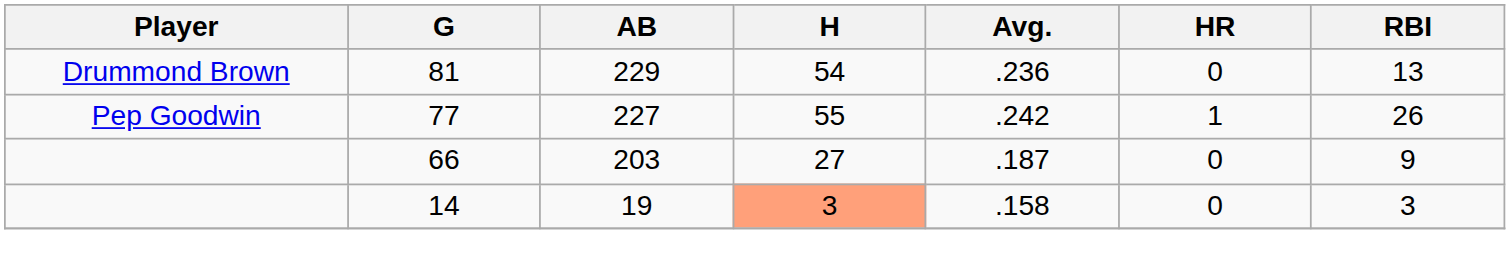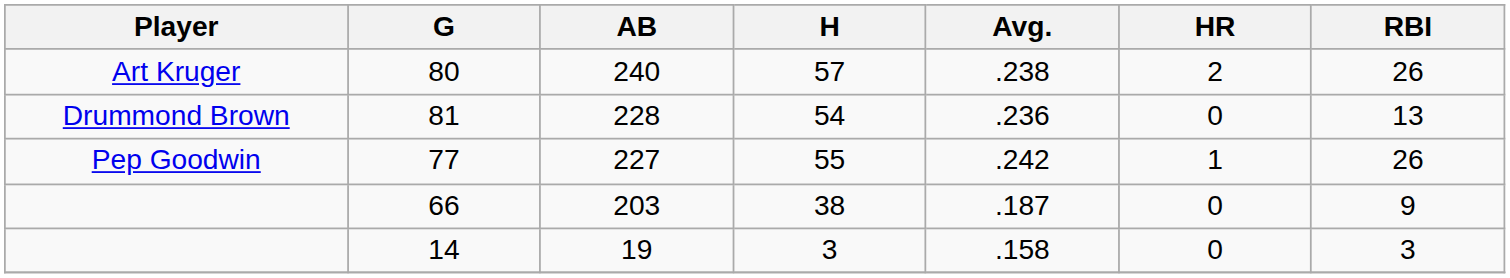 <table class="wikitable sortable">
 <tr>
 <th bgcolor="#DDDDFF" width="16%">Player</th>
 <th bgcolor="#DDDDFF" width="9%">G</th>
 <th bgcolor="#DDDDFF" width="9%">AB</th>
 <th bgcolor="#DDDDFF" width="9%">H</th>
 <th bgcolor="#DDDDFF" width="9%">Avg.</th>
 <th bgcolor="#DDDDFF" width="9%">HR</th>
 <th bgcolor="#DDDDFF" width="9%">RBI</th>
 </tr>
 <tr align="center">
+<td><a href='#'>Art Kruger</a></td>
+<td>80</td>
+<td>240</td>
+<td>57</td>
+<td>.238</td>
+<td>2</td>
+<td>26</td>
+</tr>
+<tr align="center">
 <td><a href='#'>Drummond Brown</a></td>
 <td>81</td>
-<td>229</td>
+<td>228</td>
 <td>54</td>
 <td>.236</td>
 <td>0</td>
 <td>13</td>
 </tr>
 <tr align="center">
 <td><a href='#'>Pep Goodwin</a></td>
 <td>77</td>
 <td>227</td>
 <td>55</td>
 <td>.242</td>
 <td>1</td>
 <td>26</td>
 </tr>
 <tr align="center">
 <td></td>
 <td>66</td>
 <td>203</td>
-<td>27</td>
+<td>38</td>
 <td>.187</td>
 <td>0</td>
 <td>9</td>
 </tr>
 <tr align="center">
 <td></td>
 <td>14</td>
 <td>19</td>
-<td style="background: lightsalmon;">3</td>
+<td>3</td>
 <td>.158</td>
 <td>0</td>
 <td>3</td>
 </tr>
 <tr align="center">
 </tr>
 </table>
